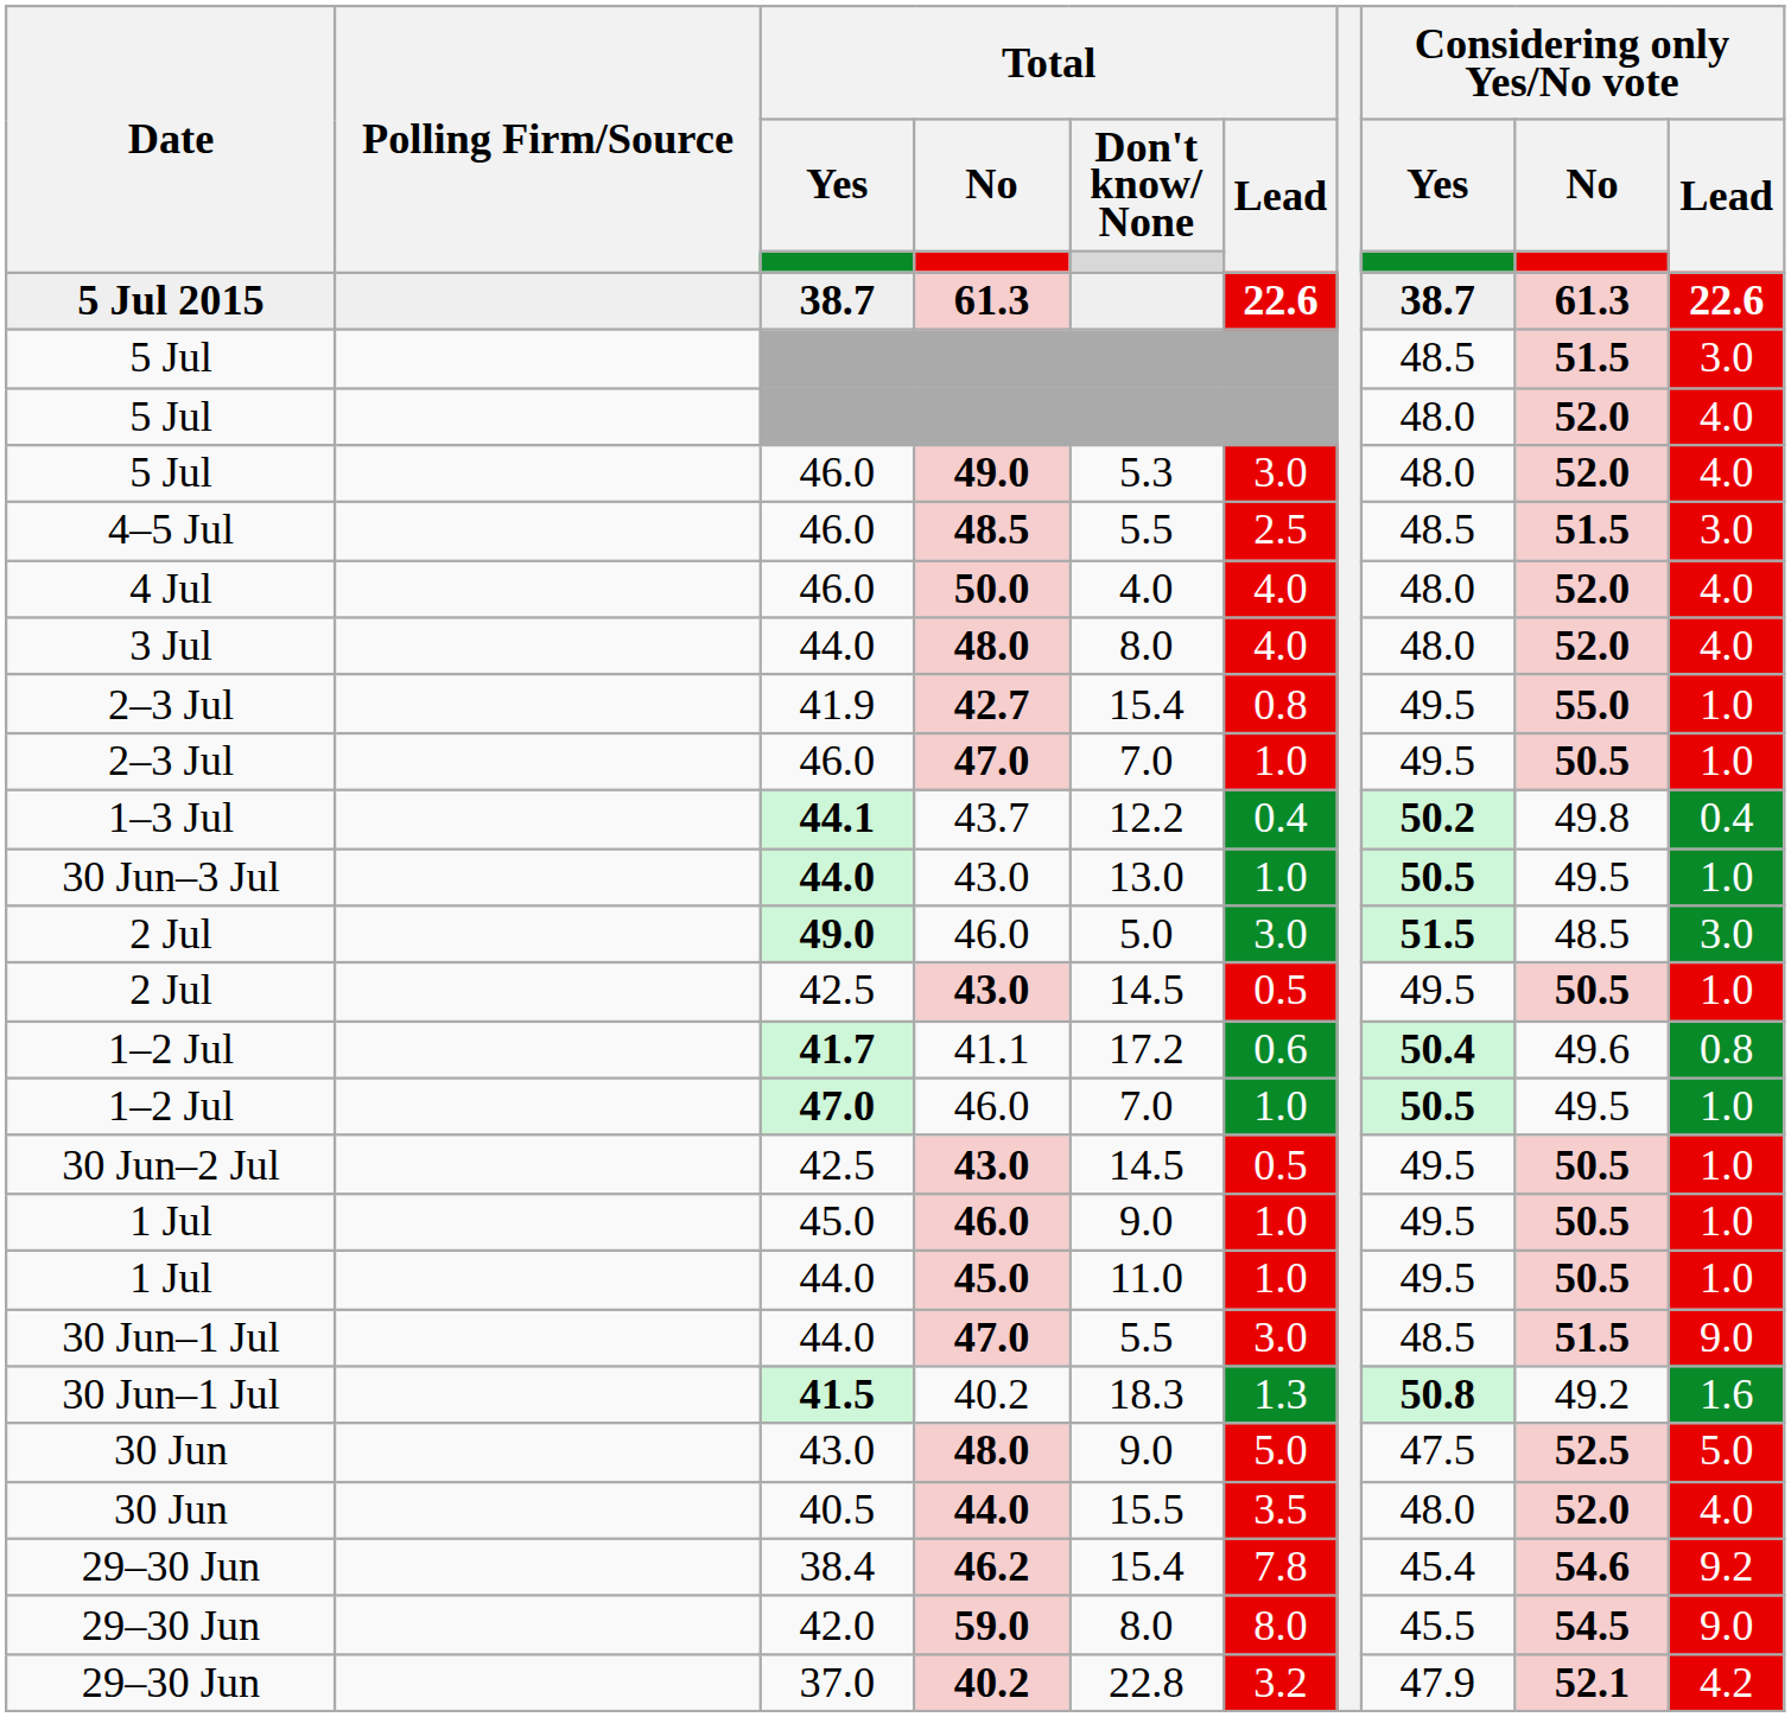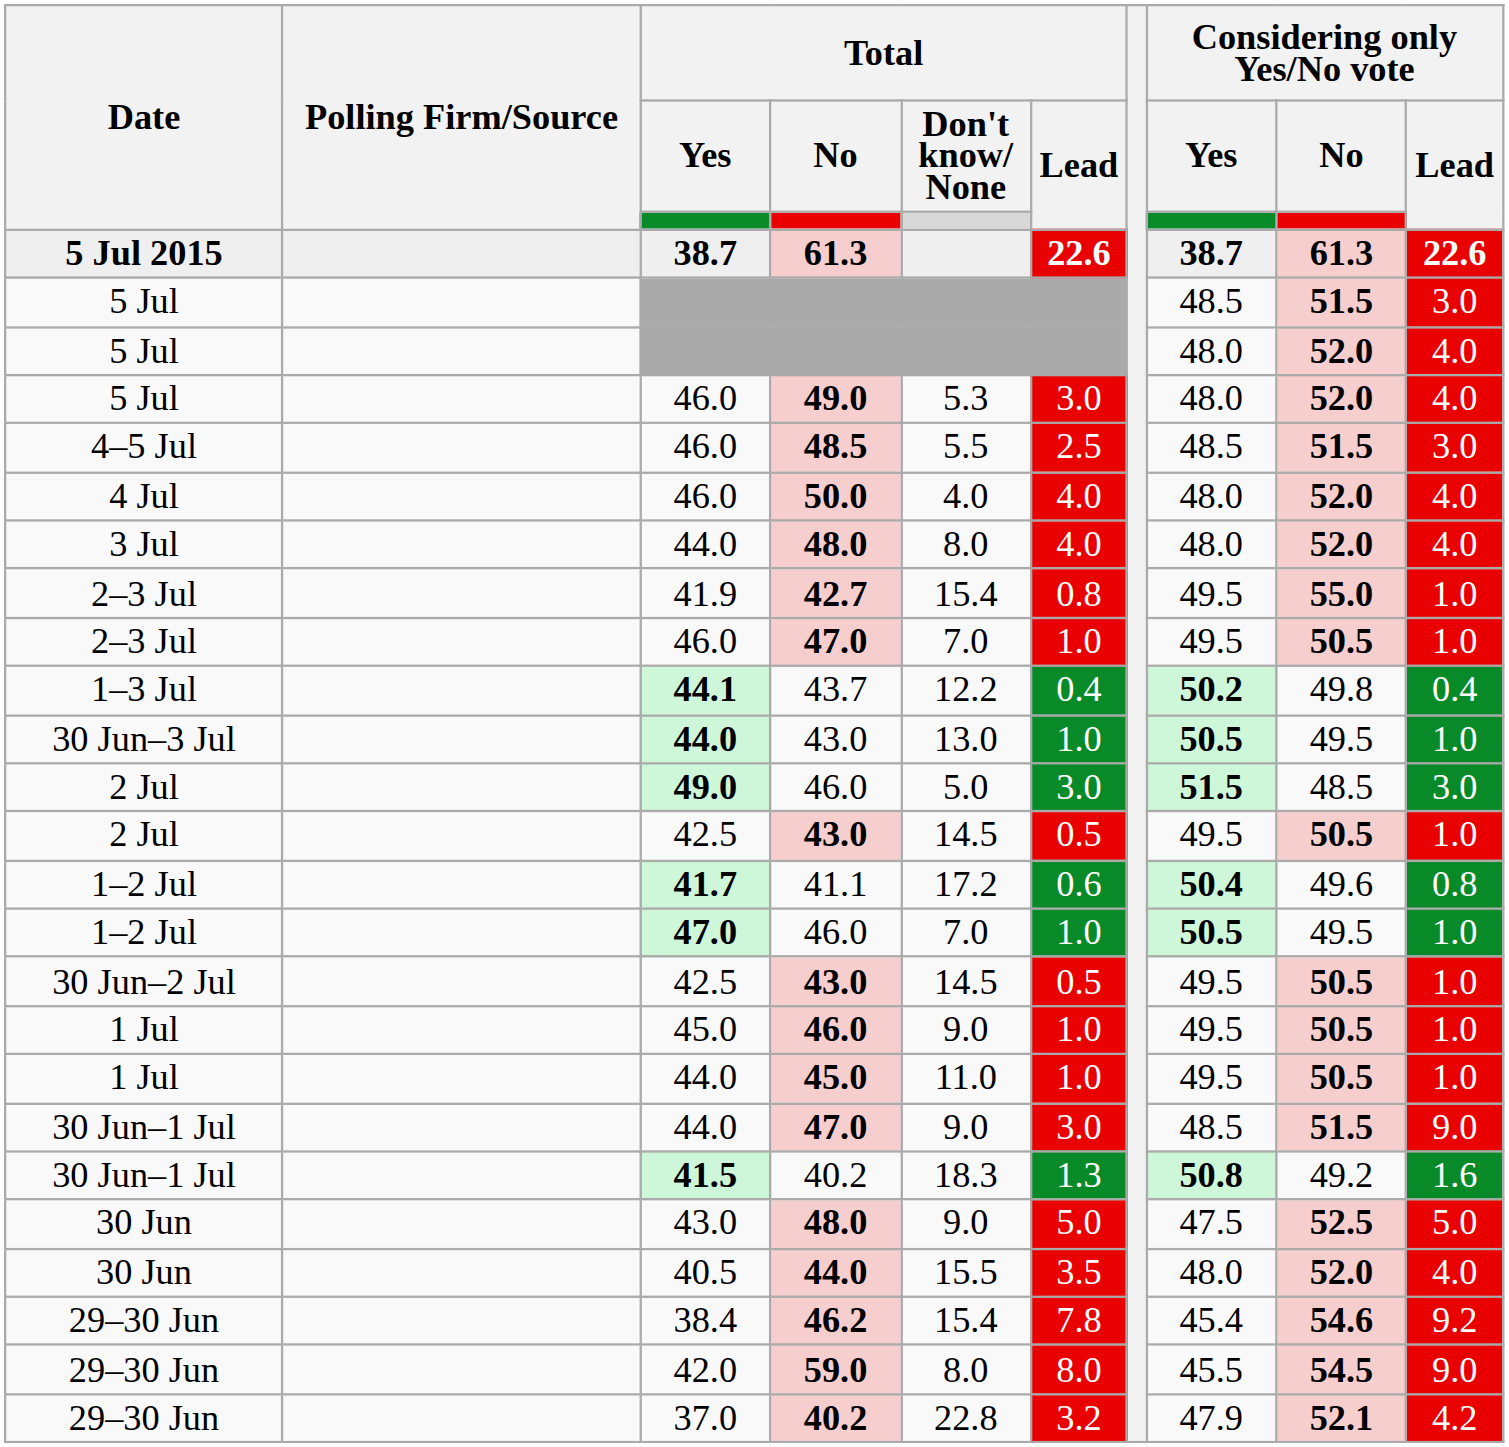 <table class="wikitable" style="text-align:center; font-size:100%; line-height:14px; margin-bottom:0">
 <tr style="height:42px;">
 <th style="width:115px;" rowspan="3">Date</th>
 <th style="width:150px;" rowspan="3">Polling Firm/Source</th>
 <th style="width:185px;" colspan="4">Total</th>
 <th style="width:1px;" rowspan="28"></th>
 <th style="width:135px;" colspan="3">Considering only Yes/No vote</th>
 </tr>
 <tr>
 <th style="width:50px;">Yes</th>
 <th style="width:50px;">No</th>
 <th style="width:50px;">Don't know/<br>None</th>
 <th style="width:35px;" rowspan="2">Lead</th>
 <th style="width:50px;">Yes</th>
 <th style="width:50px;">No</th>
 <th style="width:35px;" rowspan="2">Lead</th>
 </tr>
 <tr>
 <th style="color:inherit;background:#088A29;"></th>
 <th style="color:inherit;background:#E90000;"></th>
 <th style="color:inherit;background:#D8D8D8;"></th>
 <th style="color:inherit;background:#088A29;"></th>
 <th style="color:inherit;background:#E90000;"></th>
 </tr>
 <tr style="background:#EFEFEF; font-weight:bold;">
 <td>5 Jul 2015</td>
 <td></td>
 <td>38.7</td>
 <td style="background:#F6CECE">61.3</td>
 <td></td>
 <td style="background:#E90000; color:white;">22.6</td>
 <td>38.7</td>
 <td style="background:#F6CECE">61.3</td>
 <td style="background:#E90000; color:white;">22.6</td>
 </tr>
 <tr>
 <td>5 Jul</td>
 <td></td>
 <td style="background:#AAAAAA;" colspan="4"></td>
 <td>48.5</td>
 <td style="background:#F6CECE"><strong>51.5</strong></td>
 <td style="background:#E90000; color:white;">3.0</td>
 </tr>
 <tr>
 <td>5 Jul</td>
 <td></td>
 <td style="background:#AAAAAA;" colspan="4"></td>
 <td>48.0</td>
 <td style="background:#F6CECE"><strong>52.0</strong></td>
 <td style="background:#E90000; color:white;">4.0</td>
 </tr>
 <tr>
 <td>5 Jul</td>
 <td></td>
 <td>46.0</td>
 <td style="background:#F6CECE"><strong>49.0</strong></td>
 <td>5.3</td>
 <td style="background:#E90000; color:white;">3.0</td>
 <td>48.0</td>
 <td style="background:#F6CECE"><strong>52.0</strong></td>
 <td style="background:#E90000; color:white;">4.0</td>
 </tr>
 <tr>
 <td>4–5 Jul</td>
 <td></td>
 <td>46.0</td>
 <td style="background:#F6CECE"><strong>48.5</strong></td>
 <td>5.5</td>
 <td style="background:#E90000; color:white;">2.5</td>
 <td>48.5</td>
 <td style="background:#F6CECE"><strong>51.5</strong></td>
 <td style="background:#E90000; color:white;">3.0</td>
 </tr>
 <tr>
 <td>4 Jul</td>
 <td></td>
 <td>46.0</td>
 <td style="background:#F6CECE"><strong>50.0</strong></td>
 <td>4.0</td>
 <td style="background:#E90000; color:white;">4.0</td>
 <td>48.0</td>
 <td style="background:#F6CECE"><strong>52.0</strong></td>
 <td style="background:#E90000; color:white;">4.0</td>
 </tr>
 <tr>
 <td>3 Jul</td>
 <td></td>
 <td>44.0</td>
 <td style="background:#F6CECE"><strong>48.0</strong></td>
 <td>8.0</td>
 <td style="background:#E90000; color:white;">4.0</td>
 <td>48.0</td>
 <td style="background:#F6CECE"><strong>52.0</strong></td>
 <td style="background:#E90000; color:white;">4.0</td>
 </tr>
 <tr>
 <td>2–3 Jul</td>
 <td></td>
 <td>41.9</td>
 <td style="background:#F6CECE"><strong>42.7</strong></td>
 <td>15.4</td>
 <td style="background:#E90000; color:white;">0.8</td>
 <td>49.5</td>
 <td style="background:#F6CECE"><strong>55.0</strong></td>
 <td style="background:#E90000; color:white;">1.0</td>
 </tr>
 <tr>
 <td>2–3 Jul</td>
 <td></td>
 <td>46.0</td>
 <td style="background:#F6CECE"><strong>47.0</strong></td>
 <td>7.0</td>
 <td style="background:#E90000; color:white;">1.0</td>
 <td>49.5</td>
 <td style="background:#F6CECE"><strong>50.5</strong></td>
 <td style="background:#E90000; color:white;">1.0</td>
 </tr>
 <tr>
 <td>1–3 Jul</td>
 <td></td>
 <td style="background:#CEF6D8"><strong>44.1</strong></td>
 <td>43.7</td>
 <td>12.2</td>
 <td style="background:#088A29; color:white;">0.4</td>
 <td style="background:#CEF6D8"><strong>50.2</strong></td>
 <td>49.8</td>
 <td style="background:#088A29; color:white;">0.4</td>
 </tr>
 <tr>
 <td>30 Jun–3 Jul</td>
 <td></td>
 <td style="background:#CEF6D8"><strong>44.0</strong></td>
 <td>43.0</td>
 <td>13.0</td>
 <td style="background:#088A29; color:white;">1.0</td>
 <td style="background:#CEF6D8"><strong>50.5</strong></td>
 <td>49.5</td>
 <td style="background:#088A29; color:white;">1.0</td>
 </tr>
 <tr>
 <td>2 Jul</td>
 <td></td>
 <td style="background:#CEF6D8"><strong>49.0</strong></td>
 <td>46.0</td>
 <td>5.0</td>
 <td style="background:#088A29; color:white;">3.0</td>
 <td style="background:#CEF6D8"><strong>51.5</strong></td>
 <td>48.5</td>
 <td style="background:#088A29; color:white;">3.0</td>
 </tr>
 <tr>
 <td>2 Jul</td>
 <td></td>
 <td>42.5</td>
 <td style="background:#F6CECE"><strong>43.0</strong></td>
 <td>14.5</td>
 <td style="background:#E90000; color:white;">0.5</td>
 <td>49.5</td>
 <td style="background:#F6CECE"><strong>50.5</strong></td>
 <td style="background:#E90000; color:white;">1.0</td>
 </tr>
 <tr>
 <td>1–2 Jul</td>
 <td></td>
 <td style="background:#CEF6D8"><strong>41.7</strong></td>
 <td>41.1</td>
 <td>17.2</td>
 <td style="background:#088A29; color:white;">0.6</td>
 <td style="background:#CEF6D8"><strong>50.4</strong></td>
 <td>49.6</td>
 <td style="background:#088A29; color:white;">0.8</td>
 </tr>
 <tr>
 <td>1–2 Jul</td>
 <td></td>
 <td style="background:#CEF6D8"><strong>47.0</strong></td>
 <td>46.0</td>
 <td>7.0</td>
 <td style="background:#088A29; color:white;">1.0</td>
 <td style="background:#CEF6D8"><strong>50.5</strong></td>
 <td>49.5</td>
 <td style="background:#088A29; color:white;">1.0</td>
 </tr>
 <tr>
 <td>30 Jun–2 Jul</td>
 <td></td>
 <td>42.5</td>
 <td style="background:#F6CECE"><strong>43.0</strong></td>
 <td>14.5</td>
 <td style="background:#E90000; color:white;">0.5</td>
 <td>49.5</td>
 <td style="background:#F6CECE"><strong>50.5</strong></td>
 <td style="background:#E90000; color:white;">1.0</td>
 </tr>
 <tr>
 <td>1 Jul</td>
 <td></td>
 <td>45.0</td>
 <td style="background:#F6CECE"><strong>46.0</strong></td>
 <td>9.0</td>
 <td style="background:#E90000; color:white;">1.0</td>
 <td>49.5</td>
 <td style="background:#F6CECE"><strong>50.5</strong></td>
 <td style="background:#E90000; color:white;">1.0</td>
 </tr>
 <tr>
 <td>1 Jul</td>
 <td></td>
 <td>44.0</td>
 <td style="background:#F6CECE"><strong>45.0</strong></td>
 <td>11.0</td>
 <td style="background:#E90000; color:white;">1.0</td>
 <td>49.5</td>
 <td style="background:#F6CECE"><strong>50.5</strong></td>
 <td style="background:#E90000; color:white;">1.0</td>
 </tr>
 <tr>
 <td>30 Jun–1 Jul</td>
 <td></td>
 <td>44.0</td>
 <td style="background:#F6CECE"><strong>47.0</strong></td>
-<td>5.5</td>
+<td>9.0</td>
 <td style="background:#E90000; color:white;">3.0</td>
 <td>48.5</td>
 <td style="background:#F6CECE"><strong>51.5</strong></td>
 <td style="background:#E90000; color:white;">9.0</td>
 </tr>
 <tr>
 <td>30 Jun–1 Jul</td>
 <td></td>
 <td style="background:#CEF6D8"><strong>41.5</strong></td>
 <td>40.2</td>
 <td>18.3</td>
 <td style="background:#088A29; color:white;">1.3</td>
 <td style="background:#CEF6D8"><strong>50.8</strong></td>
 <td>49.2</td>
 <td style="background:#088A29; color:white;">1.6</td>
 </tr>
 <tr>
 <td>30 Jun</td>
 <td></td>
 <td>43.0</td>
 <td style="background:#F6CECE"><strong>48.0</strong></td>
 <td>9.0</td>
 <td style="background:#E90000; color:white;">5.0</td>
 <td>47.5</td>
 <td style="background:#F6CECE"><strong>52.5</strong></td>
 <td style="background:#E90000; color:white;">5.0</td>
 </tr>
 <tr>
 <td>30 Jun</td>
 <td></td>
 <td>40.5</td>
 <td style="background:#F6CECE"><strong>44.0</strong></td>
 <td>15.5</td>
 <td style="background:#E90000; color:white;">3.5</td>
 <td>48.0</td>
 <td style="background:#F6CECE"><strong>52.0</strong></td>
 <td style="background:#E90000; color:white;">4.0</td>
 </tr>
 <tr>
 <td>29–30 Jun</td>
 <td></td>
 <td>38.4</td>
 <td style="background:#F6CECE"><strong>46.2</strong></td>
 <td>15.4</td>
 <td style="background:#E90000; color:white;">7.8</td>
 <td>45.4</td>
 <td style="background:#F6CECE"><strong>54.6</strong></td>
 <td style="background:#E90000; color:white;">9.2</td>
 </tr>
 <tr>
 <td>29–30 Jun</td>
 <td></td>
 <td>42.0</td>
 <td style="background:#F6CECE"><strong>59.0</strong></td>
 <td>8.0</td>
 <td style="background:#E90000; color:white;">8.0</td>
 <td>45.5</td>
 <td style="background:#F6CECE"><strong>54.5</strong></td>
 <td style="background:#E90000; color:white;">9.0</td>
 </tr>
 <tr>
 <td>29–30 Jun</td>
 <td> </td>
 <td>37.0</td>
 <td style="background:#F6CECE"><strong>40.2</strong></td>
 <td>22.8</td>
 <td style="background:#E90000; color:white;">3.2</td>
 <td>47.9</td>
 <td style="background:#F6CECE"><strong>52.1</strong></td>
 <td style="background:#E90000; color:white;">4.2</td>
 </tr>
 </table>
